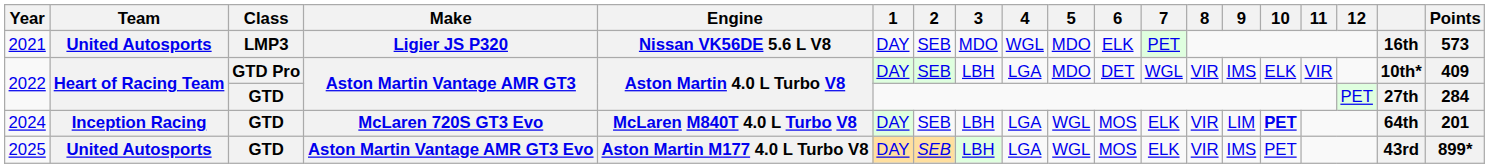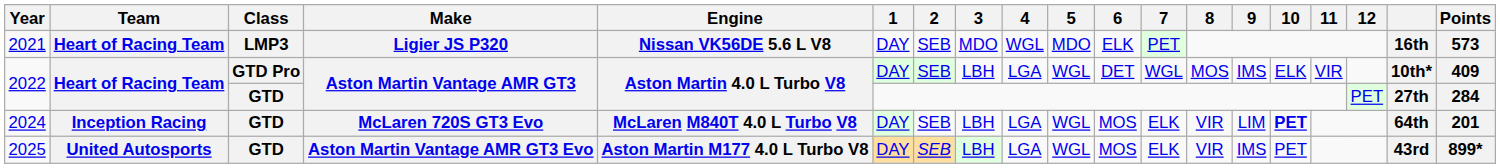 <table class="wikitable" style="text-align:center; font-size:85%">
 <tr>
 <th>Year</th>
 <th>Team</th>
 <th>Class</th>
 <th>Make</th>
 <th>Engine</th>
 <th>1</th>
 <th>2</th>
 <th>3</th>
 <th>4</th>
 <th>5</th>
 <th>6</th>
 <th>7</th>
 <th>8</th>
 <th>9</th>
 <th>10</th>
 <th>11</th>
 <th>12</th>
 <th></th>
 <th>Points</th>
 </tr>
 <tr>
 <td><a href='#'>2021</a></td>
-<th nowrap><a href='#'>United Autosports</a></th>
+<th nowrap><a href='#'>Heart of Racing Team</a></th>
 <th>LMP3</th>
 <th nowrap><a href='#'>Ligier JS P320</a></th>
 <th nowrap><a href='#'>Nissan VK56DE</a> 5.6 L V8</th>
 <td><a href='#'>DAY</a></td>
 <td><a href='#'>SEB</a></td>
 <td><a href='#'>MDO</a></td>
 <td><a href='#'>WGL</a></td>
 <td><a href='#'>MDO</a></td>
 <td><a href='#'>ELK</a></td>
 <td style="background:#dfffdf;"><a href='#'>PET</a><br></td>
 <td colspan=5></td>
 <th>16th</th>
 <th>573</th>
 </tr>
 <tr>
 <td rowspan=2><a href='#'>2022</a></td>
 <th rowspan=2 nowrap><a href='#'>Heart of Racing Team</a></th>
 <th nowrap>GTD Pro</th>
 <th rowspan=2 nowrap><a href='#'>Aston Martin Vantage AMR GT3</a></th>
 <th rowspan=2 nowrap><a href='#'>Aston Martin</a> 4.0 L Turbo <a href='#'>V8</a></th>
 <td style="background:#DFFFDF;"><a href='#'>DAY</a><br></td>
 <td style="background:#DFFFDF;"><a href='#'>SEB</a><br></td>
 <td><a href='#'>LBH</a></td>
 <td><a href='#'>LGA</a></td>
-<td><a href='#'>MDO</a></td>
+<td><a href='#'>WGL</a></td>
 <td><a href='#'>DET</a></td>
 <td><a href='#'>WGL</a></td>
-<td><a href='#'>VIR</a></td>
+<td><a href='#'>MOS</a></td>
 <td><a href='#'>IMS</a></td>
 <td><a href='#'>ELK</a></td>
 <td><a href='#'>VIR</a></td>
 <td></td>
 <th>10th*</th>
 <th>409</th>
 </tr>
 <tr>
 <th>GTD</th>
 <td colspan=11></td>
 <td style="background:#DFFFDF;"><a href='#'>PET</a><br></td>
 <th>27th</th>
 <th>284</th>
 </tr>
 <tr>
 <td><a href='#'>2024</a></td>
 <th nowrap><a href='#'>Inception Racing</a></th>
 <th>GTD</th>
 <th nowrap><a href='#'>McLaren 720S GT3 Evo</a></th>
 <th nowrap><a href='#'>McLaren</a> <a href='#'>M840T</a> 4.0 L <a href='#'>Turbo</a> <a href='#'>V8</a></th>
 <td style="background:#DFFFDF;"><a href='#'>DAY</a><br></td>
 <td><a href='#'>SEB</a></td>
 <td><a href='#'>LBH</a></td>
 <td><a href='#'>LGA</a></td>
 <td><a href='#'>WGL</a></td>
 <td><a href='#'>MOS</a></td>
 <td><a href='#'>ELK</a></td>
 <td><a href='#'>VIR</a></td>
 <td><a href='#'>LIM</a></td>
 <td><strong><a href='#'>PET</a></strong></td>
 <td colspan=2></td>
 <th>64th</th>
 <th>201</th>
 </tr>
 <tr>
 <td><a href='#'>2025</a></td>
 <th nowrap><a href='#'>United Autosports</a></th>
 <th>GTD</th>
 <th nowrap><a href='#'>Aston Martin Vantage AMR GT3 Evo</a></th>
 <th nowrap><a href='#'>Aston Martin M177</a> 4.0 L Turbo V8</th>
 <td style="background:#FFDF9F;"><a href='#'>DAY</a><br></td>
 <td style="background:#FFDF9F;"><em><a href='#'>SEB</a></em><br></td>
 <td style="background:#DFFFDF;"><a href='#'>LBH</a><br></td>
 <td><a href='#'>LGA</a></td>
 <td style="background:#;"><a href='#'>WGL</a><br></td>
 <td style="background:#;"><a href='#'>MOS</a><br></td>
 <td style="background:#;"><a href='#'>ELK</a><br></td>
 <td style="background:#;"><a href='#'>VIR</a><br></td>
 <td style="background:#;"><a href='#'>IMS</a><br></td>
 <td style="background:#;"><a href='#'>PET</a><br></td>
 <td colspan=2></td>
 <th>43rd</th>
 <th>899*</th>
 </tr>
 </table>
